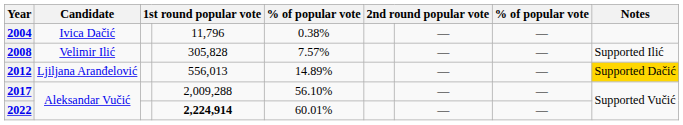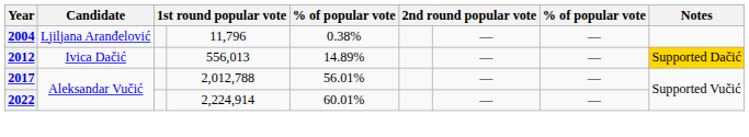 <table class="wikitable" style="text-align:center">
 <tr>
 <th>Year</th>
 <th>Candidate</th>
 <th colspan="2">1st round popular vote</th>
 <th>% of popular vote</th>
 <th colspan="2">2nd round popular vote</th>
 <th>% of popular vote</th>
 <th>Notes</th>
 </tr>
 <tr>
 <th><a href='#'>2004</a></th>
-<td><a href='#'>Ivica Dačić</a></td>
+<td><a href='#'>Ljiljana Aranđelović</a></td>
 <td></td>
 <td>11,796</td>
 <td>0.38%</td>
 <td></td>
 <td>—</td>
 <td>—</td>
 <td></td>
 </tr>
 <tr>
-<th><a href='#'>2008</a></th>
-<td><a href='#'>Velimir Ilić</a></td>
-<td></td>
-<td>305,828</td>
-<td>7.57%</td>
-<td></td>
-<td>—</td>
-<td>—</td>
-<td style="text-align: left">Supported Ilić</td>
-</tr>
-<tr>
 <th><a href='#'>2012</a></th>
-<td><a href='#'>Ljiljana Aranđelović</a></td>
+<td><a href='#'>Ivica Dačić</a></td>
 <td></td>
 <td>556,013</td>
 <td>14.89%</td>
 <td></td>
 <td>—</td>
 <td>—</td>
 <td style="background: gold; text-align: left">Supported Dačić</td>
 </tr>
 <tr>
 <th><a href='#'>2017</a></th>
 <td rowspan="2"><a href='#'>Aleksandar Vučić</a></td>
 <td></td>
-<td>2,009,288</td>
-<td>56.10%</td>
+<td>2,012,788</td>
+<td>56.01%</td>
 <td></td>
 <td>—</td>
 <td>—</td>
 <td style="text-align: left" rowspan="2">Supported Vučić</td>
 </tr>
 <tr>
 <th><a href='#'>2022</a></th>
 <td></td>
-<td><strong>2,224,914</strong></td>
+<td>2,224,914</td>
 <td>60.01%</td>
 <td></td>
 <td>—</td>
 <td>—</td>
 </tr>
 </table>
